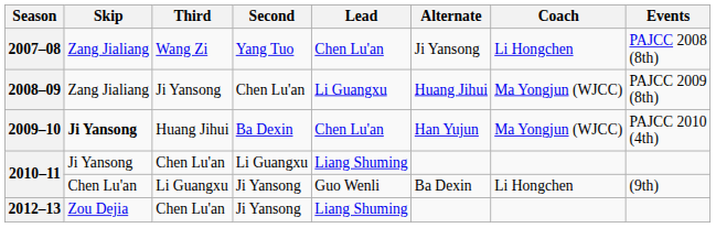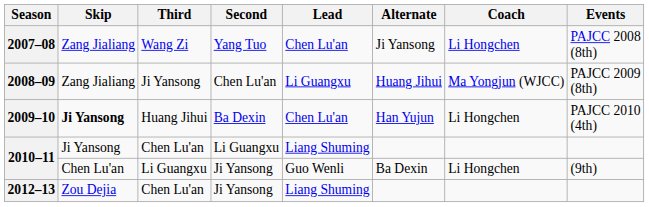 <table class="wikitable">
 <tr>
 <th scope="col">Season</th>
 <th scope="col">Skip</th>
 <th scope="col">Third</th>
 <th scope="col">Second</th>
 <th scope="col">Lead</th>
 <th scope="col">Alternate</th>
 <th scope="col">Coach</th>
 <th scope="col">Events</th>
 </tr>
 <tr>
 <th scope="row">2007–08</th>
 <td><a href='#'>Zang Jialiang</a></td>
 <td><a href='#'>Wang Zi</a></td>
 <td><a href='#'>Yang Tuo</a></td>
 <td><a href='#'>Chen Lu'an</a></td>
 <td>Ji Yansong</td>
 <td><a href='#'>Li Hongchen</a></td>
 <td><a href='#'>PAJCC</a> 2008 <br> (8th)</td>
 </tr>
 <tr>
 <th scope="row">2008–09</th>
 <td>Zang Jialiang</td>
 <td>Ji Yansong</td>
 <td>Chen Lu'an</td>
 <td><a href='#'>Li Guangxu</a></td>
 <td><a href='#'>Huang Jihui</a></td>
 <td><a href='#'>Ma Yongjun</a> (WJCC)</td>
 <td>PAJCC 2009 <br> (8th)</td>
 </tr>
 <tr>
 <th scope="row">2009–10</th>
 <td><strong>Ji Yansong</strong></td>
 <td>Huang Jihui</td>
 <td><a href='#'>Ba Dexin</a></td>
 <td><a href='#'>Chen Lu'an</a></td>
 <td><a href='#'>Han Yujun</a></td>
-<td><a href='#'>Ma Yongjun</a> (WJCC)</td>
+<td>Li Hongchen</td>
 <td>PAJCC 2010 <br> (4th)</td>
 </tr>
 <tr>
 <th scope="row" rowspan=2>2010–11</th>
 <td>Ji Yansong</td>
 <td>Chen Lu'an</td>
 <td>Li Guangxu</td>
 <td><a href='#'>Liang Shuming</a></td>
 <td></td>
 <td></td>
 <td></td>
 </tr>
 <tr>
 <td>Chen Lu'an</td>
 <td>Li Guangxu</td>
 <td>Ji Yansong</td>
 <td>Guo Wenli</td>
 <td>Ba Dexin</td>
 <td>Li Hongchen</td>
 <td> (9th)</td>
 </tr>
 <tr>
 <th scope="row">2012–13</th>
 <td><a href='#'>Zou Dejia</a></td>
 <td>Chen Lu'an</td>
 <td>Ji Yansong</td>
 <td><a href='#'>Liang Shuming</a></td>
 <td></td>
 <td></td>
 <td></td>
 </tr>
 </table>
